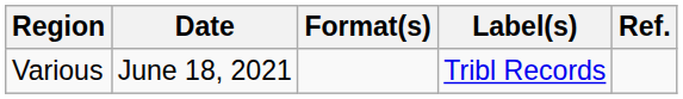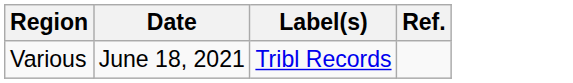 <table class="wikitable plainrowheaders">
 <tr>
 <th scope="col">Region</th>
 <th scope="col">Date</th>
-<th scope="col">Format(s)</th>
 <th scope="col">Label(s)</th>
 <th scope="col">Ref.</th>
 </tr>
 <tr>
 <td>Various</td>
 <td>June 18, 2021</td>
-<td></td>
 <td><a href='#'>Tribl Records</a></td>
 <td></td>
 </tr>
 </table>
